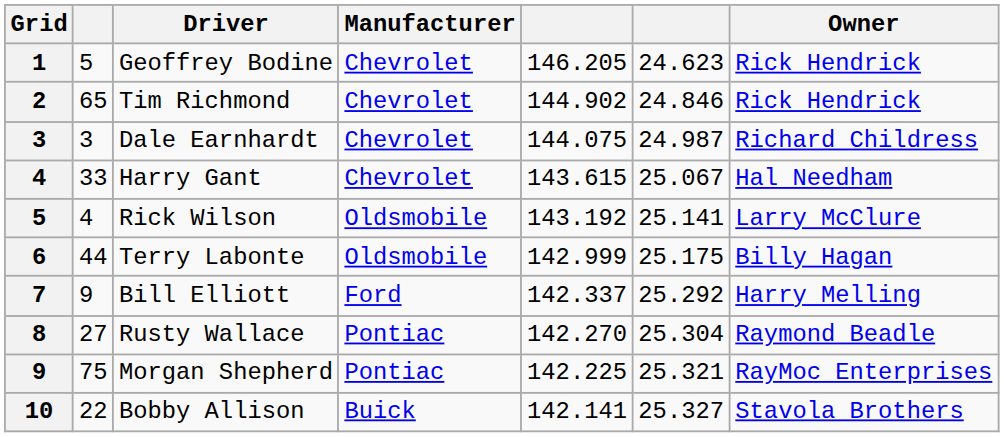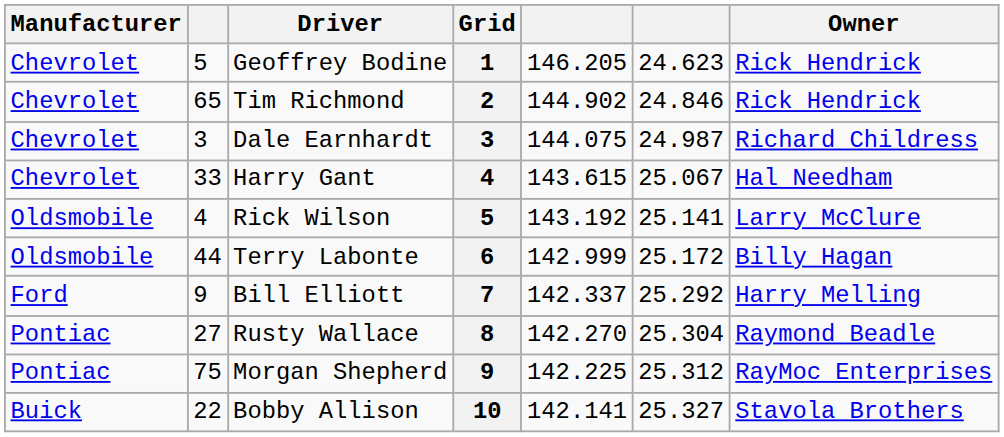 <table class="wikitable">
 <tr>
-<th>Grid</th>
+<th>Manufacturer</th>
 <th></th>
 <th>Driver</th>
-<th>Manufacturer</th>
+<th>Grid</th>
 <th></th>
 <th></th>
 <th>Owner</th>
 </tr>
 <tr>
-<th>1</th>
+<td><a href='#'>Chevrolet</a></td>
 <td>5</td>
 <td>Geoffrey Bodine</td>
-<td><a href='#'>Chevrolet</a></td>
+<th>1</th>
 <td>146.205</td>
 <td>24.623</td>
 <td><a href='#'>Rick Hendrick</a></td>
 </tr>
 <tr>
-<th>2</th>
+<td><a href='#'>Chevrolet</a></td>
 <td>65</td>
 <td>Tim Richmond</td>
-<td><a href='#'>Chevrolet</a></td>
+<th>2</th>
 <td>144.902</td>
 <td>24.846</td>
 <td><a href='#'>Rick Hendrick</a></td>
 </tr>
 <tr>
-<th>3</th>
+<td><a href='#'>Chevrolet</a></td>
 <td>3</td>
 <td>Dale Earnhardt</td>
-<td><a href='#'>Chevrolet</a></td>
+<th>3</th>
 <td>144.075</td>
 <td>24.987</td>
 <td><a href='#'>Richard Childress</a></td>
 </tr>
 <tr>
-<th>4</th>
+<td><a href='#'>Chevrolet</a></td>
 <td>33</td>
 <td>Harry Gant</td>
-<td><a href='#'>Chevrolet</a></td>
+<th>4</th>
 <td>143.615</td>
 <td>25.067</td>
 <td><a href='#'>Hal Needham</a></td>
 </tr>
 <tr>
-<th>5</th>
+<td><a href='#'>Oldsmobile</a></td>
 <td>4</td>
 <td>Rick Wilson</td>
-<td><a href='#'>Oldsmobile</a></td>
+<th>5</th>
 <td>143.192</td>
 <td>25.141</td>
 <td><a href='#'>Larry McClure</a></td>
 </tr>
 <tr>
-<th>6</th>
+<td><a href='#'>Oldsmobile</a></td>
 <td>44</td>
 <td>Terry Labonte</td>
-<td><a href='#'>Oldsmobile</a></td>
+<th>6</th>
 <td>142.999</td>
-<td>25.175</td>
+<td>25.172</td>
 <td><a href='#'>Billy Hagan</a></td>
 </tr>
 <tr>
-<th>7</th>
+<td><a href='#'>Ford</a></td>
 <td>9</td>
 <td>Bill Elliott</td>
-<td><a href='#'>Ford</a></td>
+<th>7</th>
 <td>142.337</td>
 <td>25.292</td>
 <td><a href='#'>Harry Melling</a></td>
 </tr>
 <tr>
-<th>8</th>
+<td><a href='#'>Pontiac</a></td>
 <td>27</td>
 <td>Rusty Wallace</td>
-<td><a href='#'>Pontiac</a></td>
+<th>8</th>
 <td>142.270</td>
 <td>25.304</td>
 <td><a href='#'>Raymond Beadle</a></td>
 </tr>
 <tr>
-<th>9</th>
+<td><a href='#'>Pontiac</a></td>
 <td>75</td>
 <td>Morgan Shepherd</td>
-<td><a href='#'>Pontiac</a></td>
+<th>9</th>
 <td>142.225</td>
-<td>25.321</td>
+<td>25.312</td>
 <td><a href='#'>RayMoc Enterprises</a></td>
 </tr>
 <tr>
-<th>10</th>
+<td><a href='#'>Buick</a></td>
 <td>22</td>
 <td>Bobby Allison</td>
-<td><a href='#'>Buick</a></td>
+<th>10</th>
 <td>142.141</td>
 <td>25.327</td>
 <td><a href='#'>Stavola Brothers</a></td>
 </tr>
 </table>
